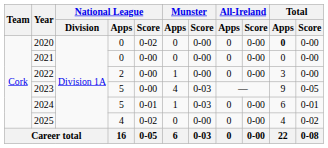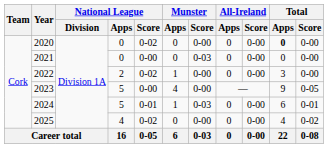 <table class="wikitable" style="text-align:center">
 <tr>
 <th rowspan="2">Team</th>
 <th rowspan="2">Year</th>
 <th colspan="3"><a href='#'>National League</a></th>
 <th colspan="2"><a href='#'>Munster</a></th>
 <th colspan="2"><a href='#'>All-Ireland</a></th>
 <th colspan="2">Total</th>
 </tr>
 <tr>
 <th>Division</th>
 <th>Apps</th>
 <th>Score</th>
 <th>Apps</th>
 <th>Score</th>
 <th>Apps</th>
 <th>Score</th>
 <th>Apps</th>
 <th>Score</th>
 </tr>
 <tr>
 <td rowspan="6"><a href='#'>Cork</a></td>
 <td>2020</td>
 <td rowspan="6"><a href='#'>Division 1A</a></td>
 <td>0</td>
 <td>0-02</td>
 <td>0</td>
 <td>0-00</td>
 <td>0</td>
 <td>0-00</td>
 <td><strong>0</strong></td>
 <td>0-00</td>
 </tr>
 <tr>
 <td>2021</td>
 <td>0</td>
 <td>0-00</td>
 <td>0</td>
-<td>0-00</td>
+<td>0-03</td>
 <td>0</td>
 <td>0-00</td>
 <td>0</td>
 <td>0-00</td>
 </tr>
 <tr>
 <td>2022</td>
 <td>2</td>
-<td>0-00</td>
+<td>0-02</td>
 <td>1</td>
 <td>0-00</td>
 <td>0</td>
 <td>0-00</td>
 <td>3</td>
 <td>0-00</td>
 </tr>
 <tr>
 <td>2023</td>
 <td>5</td>
 <td>0-00</td>
 <td>4</td>
-<td>0-03</td>
+<td>0-00</td>
 <td colspan="2">—</td>
 <td>9</td>
 <td>0-05</td>
 </tr>
 <tr>
 <td>2024</td>
 <td>5</td>
 <td>0-01</td>
 <td>1</td>
 <td>0-03</td>
 <td>0</td>
 <td>0-00</td>
 <td>6</td>
 <td>0-01</td>
 </tr>
 <tr>
 <td>2025</td>
 <td>4</td>
 <td>0-02</td>
 <td>0</td>
 <td>0-00</td>
 <td>0</td>
 <td>0-00</td>
 <td>4</td>
 <td>0-02</td>
 </tr>
 <tr>
 <th colspan="3">Career total</th>
 <th>16</th>
 <th>0-05</th>
 <th>6</th>
 <th>0-03</th>
 <th>0</th>
 <th>0-00</th>
 <th>22</th>
 <th>0-08</th>
 </tr>
 </table>
